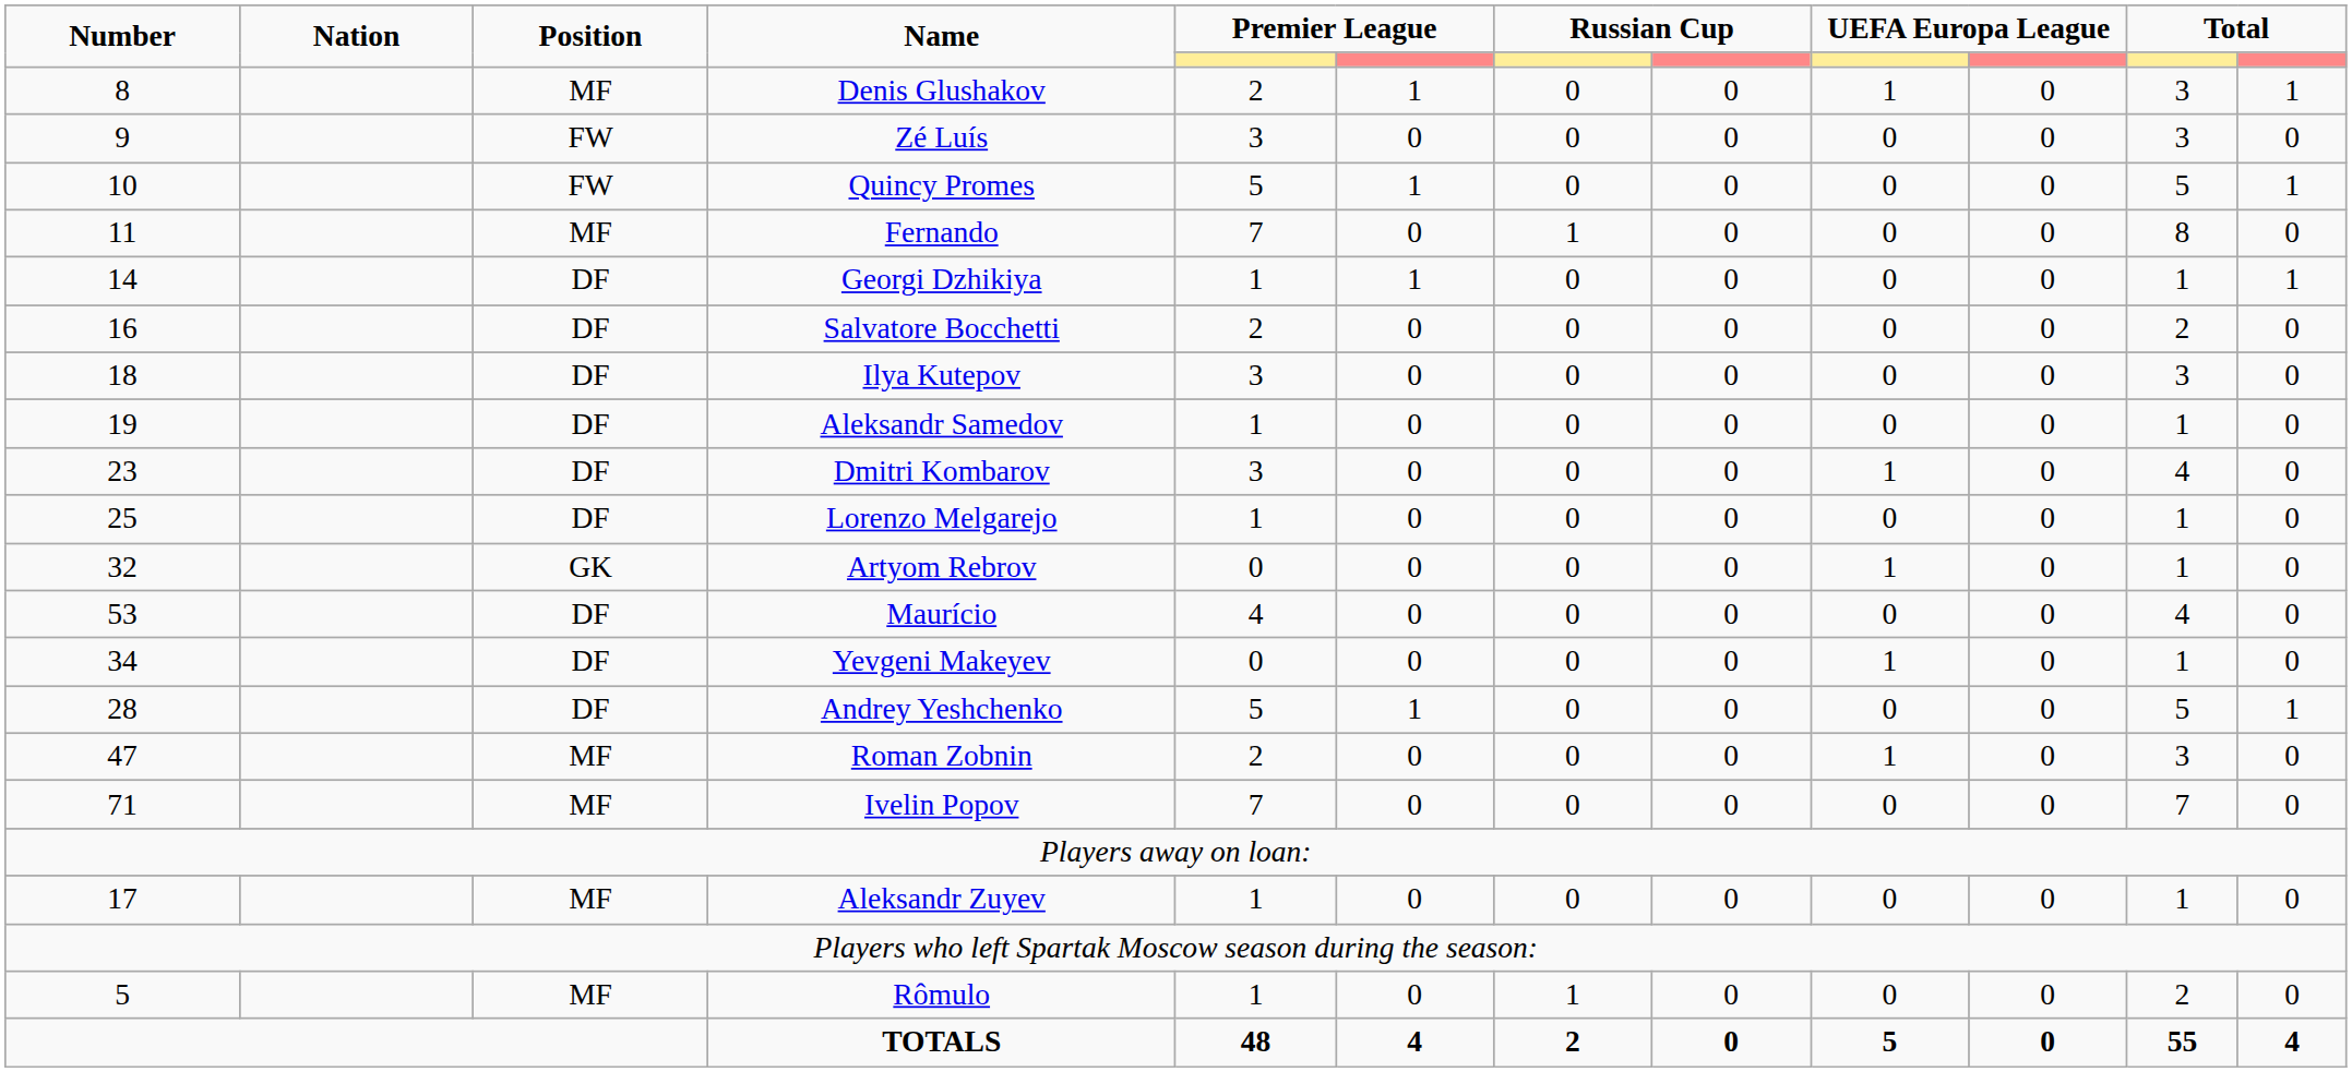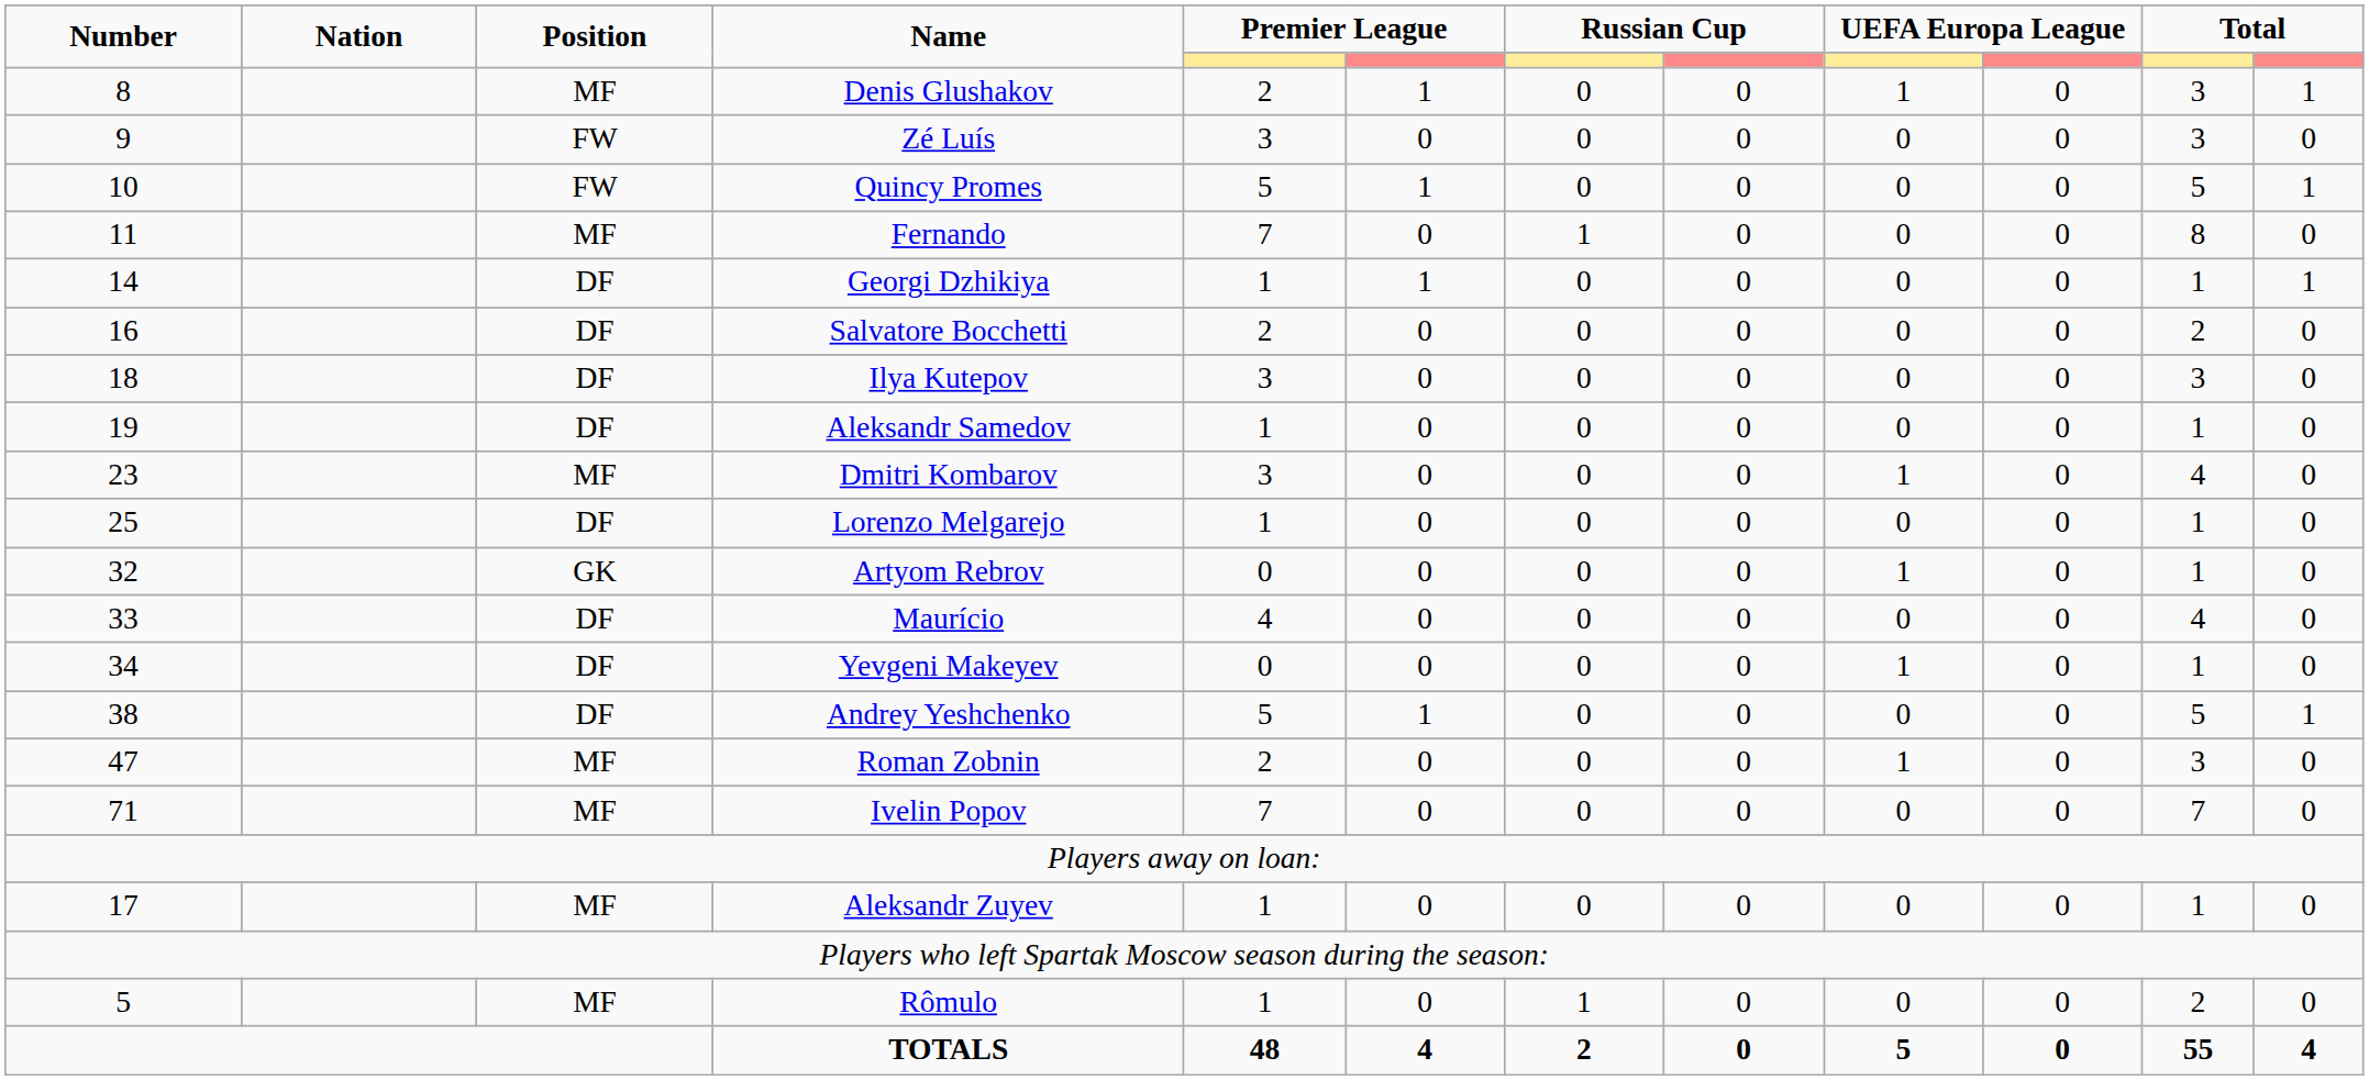 <table class="wikitable" style="font-size: 100%; text-align: center;">
 <tr>
 <td rowspan="2" width="10%" align="center"><strong>Number</strong></td>
 <td rowspan="2" width="10%" align="center"><strong>Nation</strong></td>
 <td rowspan="2" width="10%" align="center"><strong>Position</strong></td>
 <td rowspan="2" width="20%" align="center"><strong>Name</strong></td>
 <td colspan="2" align="center"><strong>Premier League</strong></td>
 <td colspan="2" align="center"><strong>Russian Cup</strong></td>
 <td colspan="2" align="center"><strong>UEFA Europa League</strong></td>
 <td colspan="2" align="center"><strong>Total</strong></td>
 </tr>
 <tr>
 <th width=90 style="background: #FFEE99"></th>
 <th width=90 style="background: #FF8888"></th>
 <th width=90 style="background: #FFEE99"></th>
 <th width=90 style="background: #FF8888"></th>
 <th width=90 style="background: #FFEE99"></th>
 <th width=90 style="background: #FF8888"></th>
 <th width=60 style="background: #FFEE99"></th>
 <th width=60 style="background: #FF8888"></th>
 </tr>
 <tr>
 <td>8</td>
 <td></td>
 <td>MF</td>
 <td><a href='#'>Denis Glushakov</a></td>
 <td>2</td>
 <td>1</td>
 <td>0</td>
 <td>0</td>
 <td>1</td>
 <td>0</td>
 <td>3</td>
 <td>1</td>
 </tr>
 <tr>
 <td>9</td>
 <td></td>
 <td>FW</td>
 <td><a href='#'>Zé Luís</a></td>
 <td>3</td>
 <td>0</td>
 <td>0</td>
 <td>0</td>
 <td>0</td>
 <td>0</td>
 <td>3</td>
 <td>0</td>
 </tr>
 <tr>
 <td>10</td>
 <td></td>
 <td>FW</td>
 <td><a href='#'>Quincy Promes</a></td>
 <td>5</td>
 <td>1</td>
 <td>0</td>
 <td>0</td>
 <td>0</td>
 <td>0</td>
 <td>5</td>
 <td>1</td>
 </tr>
 <tr>
 <td>11</td>
 <td></td>
 <td>MF</td>
 <td><a href='#'>Fernando</a></td>
 <td>7</td>
 <td>0</td>
 <td>1</td>
 <td>0</td>
 <td>0</td>
 <td>0</td>
 <td>8</td>
 <td>0</td>
 </tr>
 <tr>
 <td>14</td>
 <td></td>
 <td>DF</td>
 <td><a href='#'>Georgi Dzhikiya</a></td>
 <td>1</td>
 <td>1</td>
 <td>0</td>
 <td>0</td>
 <td>0</td>
 <td>0</td>
 <td>1</td>
 <td>1</td>
 </tr>
 <tr>
 <td>16</td>
 <td></td>
 <td>DF</td>
 <td><a href='#'>Salvatore Bocchetti</a></td>
 <td>2</td>
 <td>0</td>
 <td>0</td>
 <td>0</td>
 <td>0</td>
 <td>0</td>
 <td>2</td>
 <td>0</td>
 </tr>
 <tr>
 <td>18</td>
 <td></td>
 <td>DF</td>
 <td><a href='#'>Ilya Kutepov</a></td>
 <td>3</td>
 <td>0</td>
 <td>0</td>
 <td>0</td>
 <td>0</td>
 <td>0</td>
 <td>3</td>
 <td>0</td>
 </tr>
 <tr>
 <td>19</td>
 <td></td>
 <td>DF</td>
 <td><a href='#'>Aleksandr Samedov</a></td>
 <td>1</td>
 <td>0</td>
 <td>0</td>
 <td>0</td>
 <td>0</td>
 <td>0</td>
 <td>1</td>
 <td>0</td>
 </tr>
 <tr>
 <td>23</td>
 <td></td>
-<td>DF</td>
+<td>MF</td>
 <td><a href='#'>Dmitri Kombarov</a></td>
 <td>3</td>
 <td>0</td>
 <td>0</td>
 <td>0</td>
 <td>1</td>
 <td>0</td>
 <td>4</td>
 <td>0</td>
 </tr>
 <tr>
 <td>25</td>
 <td></td>
 <td>DF</td>
 <td><a href='#'>Lorenzo Melgarejo</a></td>
 <td>1</td>
 <td>0</td>
 <td>0</td>
 <td>0</td>
 <td>0</td>
 <td>0</td>
 <td>1</td>
 <td>0</td>
 </tr>
 <tr>
 <td>32</td>
 <td></td>
 <td>GK</td>
 <td><a href='#'>Artyom Rebrov</a></td>
 <td>0</td>
 <td>0</td>
 <td>0</td>
 <td>0</td>
 <td>1</td>
 <td>0</td>
 <td>1</td>
 <td>0</td>
 </tr>
 <tr>
-<td>53</td>
+<td>33</td>
 <td></td>
 <td>DF</td>
 <td><a href='#'>Maurício</a></td>
 <td>4</td>
 <td>0</td>
 <td>0</td>
 <td>0</td>
 <td>0</td>
 <td>0</td>
 <td>4</td>
 <td>0</td>
 </tr>
 <tr>
 <td>34</td>
 <td></td>
 <td>DF</td>
 <td><a href='#'>Yevgeni Makeyev</a></td>
 <td>0</td>
 <td>0</td>
 <td>0</td>
 <td>0</td>
 <td>1</td>
 <td>0</td>
 <td>1</td>
 <td>0</td>
 </tr>
 <tr>
-<td>28</td>
+<td>38</td>
 <td></td>
 <td>DF</td>
 <td><a href='#'>Andrey Yeshchenko</a></td>
 <td>5</td>
 <td>1</td>
 <td>0</td>
 <td>0</td>
 <td>0</td>
 <td>0</td>
 <td>5</td>
 <td>1</td>
 </tr>
 <tr>
 <td>47</td>
 <td></td>
 <td>MF</td>
 <td><a href='#'>Roman Zobnin</a></td>
 <td>2</td>
 <td>0</td>
 <td>0</td>
 <td>0</td>
 <td>1</td>
 <td>0</td>
 <td>3</td>
 <td>0</td>
 </tr>
 <tr>
 <td>71</td>
 <td></td>
 <td>MF</td>
 <td><a href='#'>Ivelin Popov</a></td>
 <td>7</td>
 <td>0</td>
 <td>0</td>
 <td>0</td>
 <td>0</td>
 <td>0</td>
 <td>7</td>
 <td>0</td>
 </tr>
 <tr>
 <td colspan="16"><em>Players away on loan:</em></td>
 </tr>
 <tr>
 <td>17</td>
 <td></td>
 <td>MF</td>
 <td><a href='#'>Aleksandr Zuyev</a></td>
 <td>1</td>
 <td>0</td>
 <td>0</td>
 <td>0</td>
 <td>0</td>
 <td>0</td>
 <td>1</td>
 <td>0</td>
 </tr>
 <tr>
 <td colspan="16"><em>Players who left Spartak Moscow season during the season:</em></td>
 </tr>
 <tr>
 <td>5</td>
 <td></td>
 <td>MF</td>
 <td><a href='#'>Rômulo</a></td>
 <td>1</td>
 <td>0</td>
 <td>1</td>
 <td>0</td>
 <td>0</td>
 <td>0</td>
 <td>2</td>
 <td>0</td>
 </tr>
 <tr>
 <td colspan="3"></td>
 <td><strong>TOTALS</strong></td>
 <td><strong>48</strong></td>
 <td><strong>4</strong></td>
 <td><strong>2</strong></td>
 <td><strong>0</strong></td>
 <td><strong>5</strong></td>
 <td><strong>0</strong></td>
 <td><strong>55</strong></td>
 <td><strong>4</strong></td>
 </tr>
 </table>
